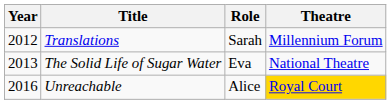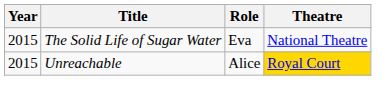 <table class="wikitable">
 <tr>
 <th>Year</th>
 <th>Title</th>
 <th>Role</th>
 <th>Theatre</th>
 </tr>
 <tr>
-<td>2012</td>
-<td><em><a href='#'>Translations</a></em></td>
-<td>Sarah</td>
-<td><a href='#'>Millennium Forum</a></td>
-</tr>
-<tr>
-<td>2013</td>
+<td>2015</td>
 <td><em>The Solid Life of Sugar Water</em></td>
 <td>Eva</td>
 <td><a href='#'>National Theatre</a></td>
 </tr>
 <tr>
-<td>2016</td>
+<td>2015</td>
 <td><em>Unreachable</em></td>
 <td>Alice</td>
 <td style="background: gold;"><a href='#'>Royal Court</a></td>
 </tr>
 </table>
